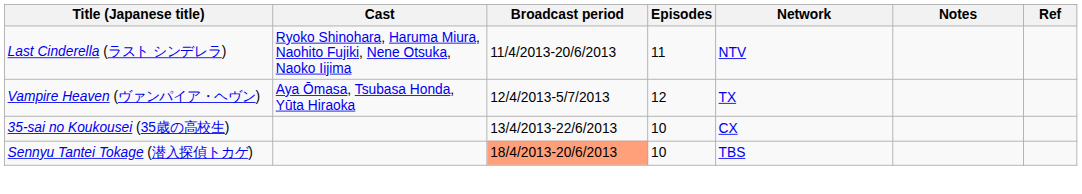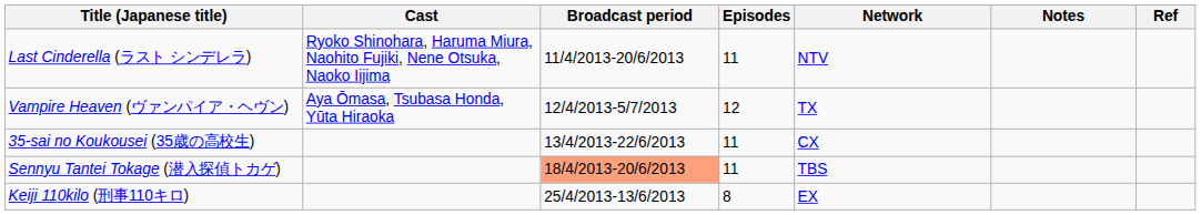 <table class="wikitable">
 <tr>
 <th style="width:25%;">Title (Japanese title)</th>
 <th style="width:20%;">Cast</th>
 <th style="width:15%;">Broadcast period</th>
 <th style="width:5%;">Episodes</th>
 <th>Network</th>
 <th>Notes</th>
 <th style="width:5%;">Ref</th>
 </tr>
 <tr>
 <td><em><a href='#'>Last Cinderella</a></em> (<a href='#'>ラスト シンデレラ</a>)</td>
 <td><a href='#'>Ryoko Shinohara</a>, <a href='#'>Haruma Miura</a>, <a href='#'>Naohito Fujiki</a>, <a href='#'>Nene Otsuka</a>, <a href='#'>Naoko Iijima</a></td>
 <td>11/4/2013-20/6/2013</td>
 <td>11</td>
 <td><a href='#'>NTV</a></td>
 <td></td>
 <td></td>
 </tr>
 <tr>
 <td><em><a href='#'>Vampire Heaven</a></em> (<a href='#'>ヴァンパイア・ヘヴン</a>)</td>
 <td><a href='#'>Aya Ōmasa</a>, <a href='#'>Tsubasa Honda</a>, <a href='#'>Yūta Hiraoka</a></td>
 <td>12/4/2013-5/7/2013</td>
 <td>12</td>
 <td><a href='#'>TX</a></td>
 <td></td>
 <td></td>
 </tr>
 <tr>
 <td><em><a href='#'>35-sai no Koukousei</a></em> (<a href='#'>35歳の高校生</a>)</td>
 <td></td>
 <td>13/4/2013-22/6/2013</td>
-<td>10</td>
+<td>11</td>
 <td><a href='#'>CX</a></td>
 <td></td>
 <td></td>
 </tr>
 <tr>
 <td><em><a href='#'>Sennyu Tantei Tokage</a></em> (<a href='#'>潜入探偵トカゲ</a>)</td>
 <td></td>
 <td style="background: lightsalmon;">18/4/2013-20/6/2013</td>
-<td>10</td>
+<td>11</td>
 <td><a href='#'>TBS</a></td>
 <td></td>
 <td></td>
 </tr>
+<tr>
+<td><em><a href='#'>Keiji 110kilo</a></em> (<a href='#'>刑事110キロ</a>)</td>
+<td></td>
+<td>25/4/2013-13/6/2013</td>
+<td>8</td>
+<td><a href='#'>EX</a></td>
+<td></td>
+<td></td>
+</tr>
 </table>
